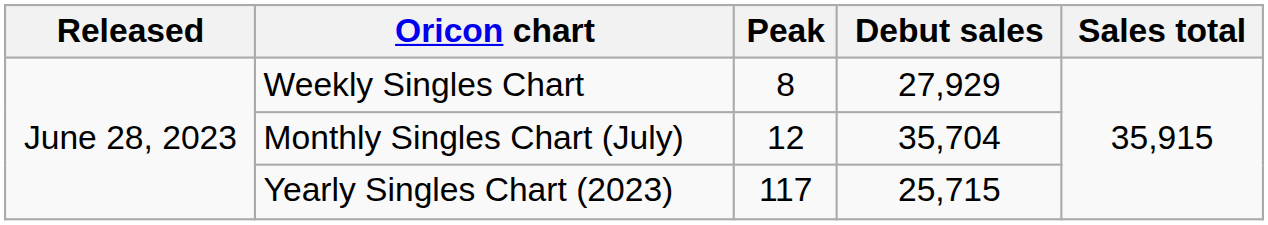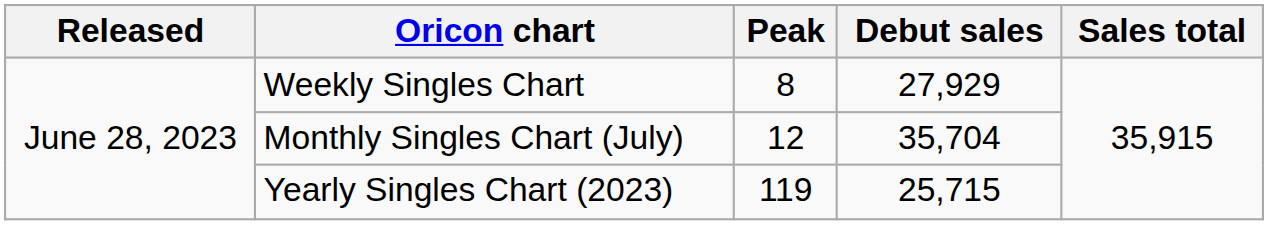 <table class="wikitable" style="width:600px;">
 <tr>
 <th style="text-align:center;">Released</th>
 <th style="text-align:center;"><a href='#'>Oricon</a> chart</th>
 <th style="text-align:center;">Peak</th>
 <th style="text-align:center;">Debut sales</th>
 <th style="text-align:center;">Sales total</th>
 </tr>
 <tr>
 <td style="text-align:center;" rowspan="3">June 28, 2023</td>
 <td align="left">Weekly Singles Chart</td>
 <td style="text-align:center;">8</td>
 <td style="text-align:center;">27,929</td>
 <td style="text-align:center;" rowspan="3">35,915</td>
 </tr>
 <tr>
 <td align="left">Monthly Singles Chart (July)</td>
 <td style="text-align:center;">12</td>
 <td style="text-align:center;">35,704</td>
 </tr>
 <tr>
 <td align="left">Yearly Singles Chart (2023)</td>
-<td style="text-align:center;">117</td>
+<td style="text-align:center;">119</td>
 <td style="text-align:center;">25,715</td>
 </tr>
 </table>
